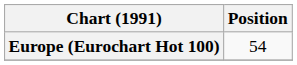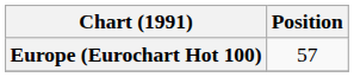 <table class="wikitable plainrowheaders">
 <tr>
 <th>Chart (1991)</th>
 <th align="center">Position</th>
 </tr>
 <tr>
 <th scope="row">Europe (Eurochart Hot 100)</th>
-<td style="text-align:center;">54</td>
+<td style="text-align:center;">57</td>
 </tr>
 <tr>
 </tr>
 </table>
